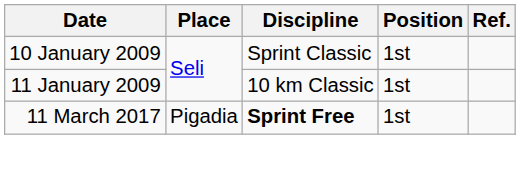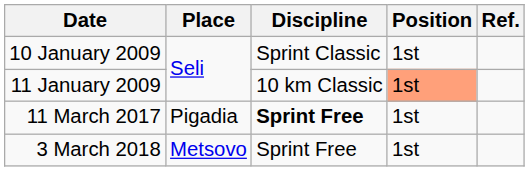 <table class="wikitable">
 <tr>
 <th>Date</th>
 <th>Place</th>
 <th>Discipline</th>
 <th>Position</th>
 <th>Ref.</th>
 </tr>
 <tr>
 <td r align=right>10 January 2009</td>
 <td rowspan="2"><a href='#'>Seli</a></td>
 <td>Sprint Classic</td>
 <td>1st</td>
 <td></td>
 </tr>
 <tr>
 <td r align=right>11 January 2009</td>
 <td>10 km Classic</td>
-<td>1st</td>
+<td style="background: lightsalmon;">1st</td>
 <td></td>
 </tr>
 <tr>
 <td r align=right>11 March 2017</td>
 <td>Pigadia</td>
 <td><strong>Sprint Free</strong></td>
 <td>1st</td>
 <td></td>
 </tr>
+<tr>
+<td align=right>3 March 2018</td>
+<td><a href='#'>Metsovo</a></td>
+<td>Sprint Free</td>
+<td>1st</td>
+<td></td>
+</tr>
 </table>
